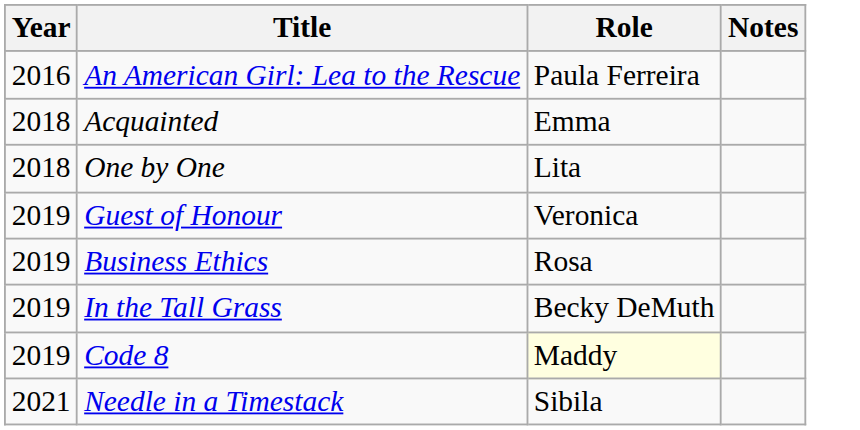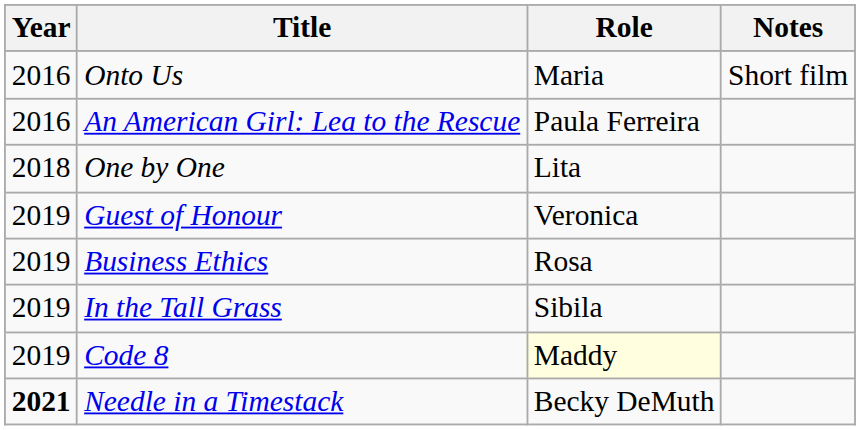 <table class="wikitable sortable">
 <tr>
 <th scope="col">Year</th>
 <th scope="col">Title</th>
 <th scope="col">Role</th>
 <th scope="col" class="unsortable">Notes</th>
 </tr>
 <tr>
 <td>2016</td>
+<td><em>Onto Us</em></td>
+<td>Maria</td>
+<td>Short film</td>
+</tr>
+<tr>
+<td>2016</td>
 <td><em><a href='#'>An American Girl: Lea to the Rescue</a></em></td>
 <td>Paula Ferreira</td>
-<td></td>
-</tr>
-<tr>
-<td>2018</td>
-<td><em>Acquainted</em></td>
-<td>Emma</td>
 <td></td>
 </tr>
 <tr>
 <td>2018</td>
 <td><em>One by One</em></td>
 <td>Lita</td>
 <td></td>
 </tr>
 <tr>
 <td>2019</td>
 <td><em><a href='#'>Guest of Honour</a></em></td>
 <td>Veronica</td>
 <td></td>
 </tr>
 <tr>
 <td>2019</td>
 <td><em><a href='#'>Business Ethics</a></em></td>
 <td>Rosa</td>
 <td></td>
 </tr>
 <tr>
 <td>2019</td>
 <td><em><a href='#'>In the Tall Grass</a></em></td>
-<td>Becky DeMuth</td>
+<td>Sibila</td>
 <td></td>
 </tr>
 <tr>
 <td>2019</td>
 <td><em><a href='#'>Code 8</a></em></td>
 <td style="background: lightyellow;">Maddy</td>
 <td></td>
 </tr>
 <tr>
-<td>2021</td>
+<td><strong>2021</strong></td>
 <td><em><a href='#'>Needle in a Timestack</a></em></td>
-<td>Sibila</td>
+<td>Becky DeMuth</td>
 <td></td>
 </tr>
 </table>
